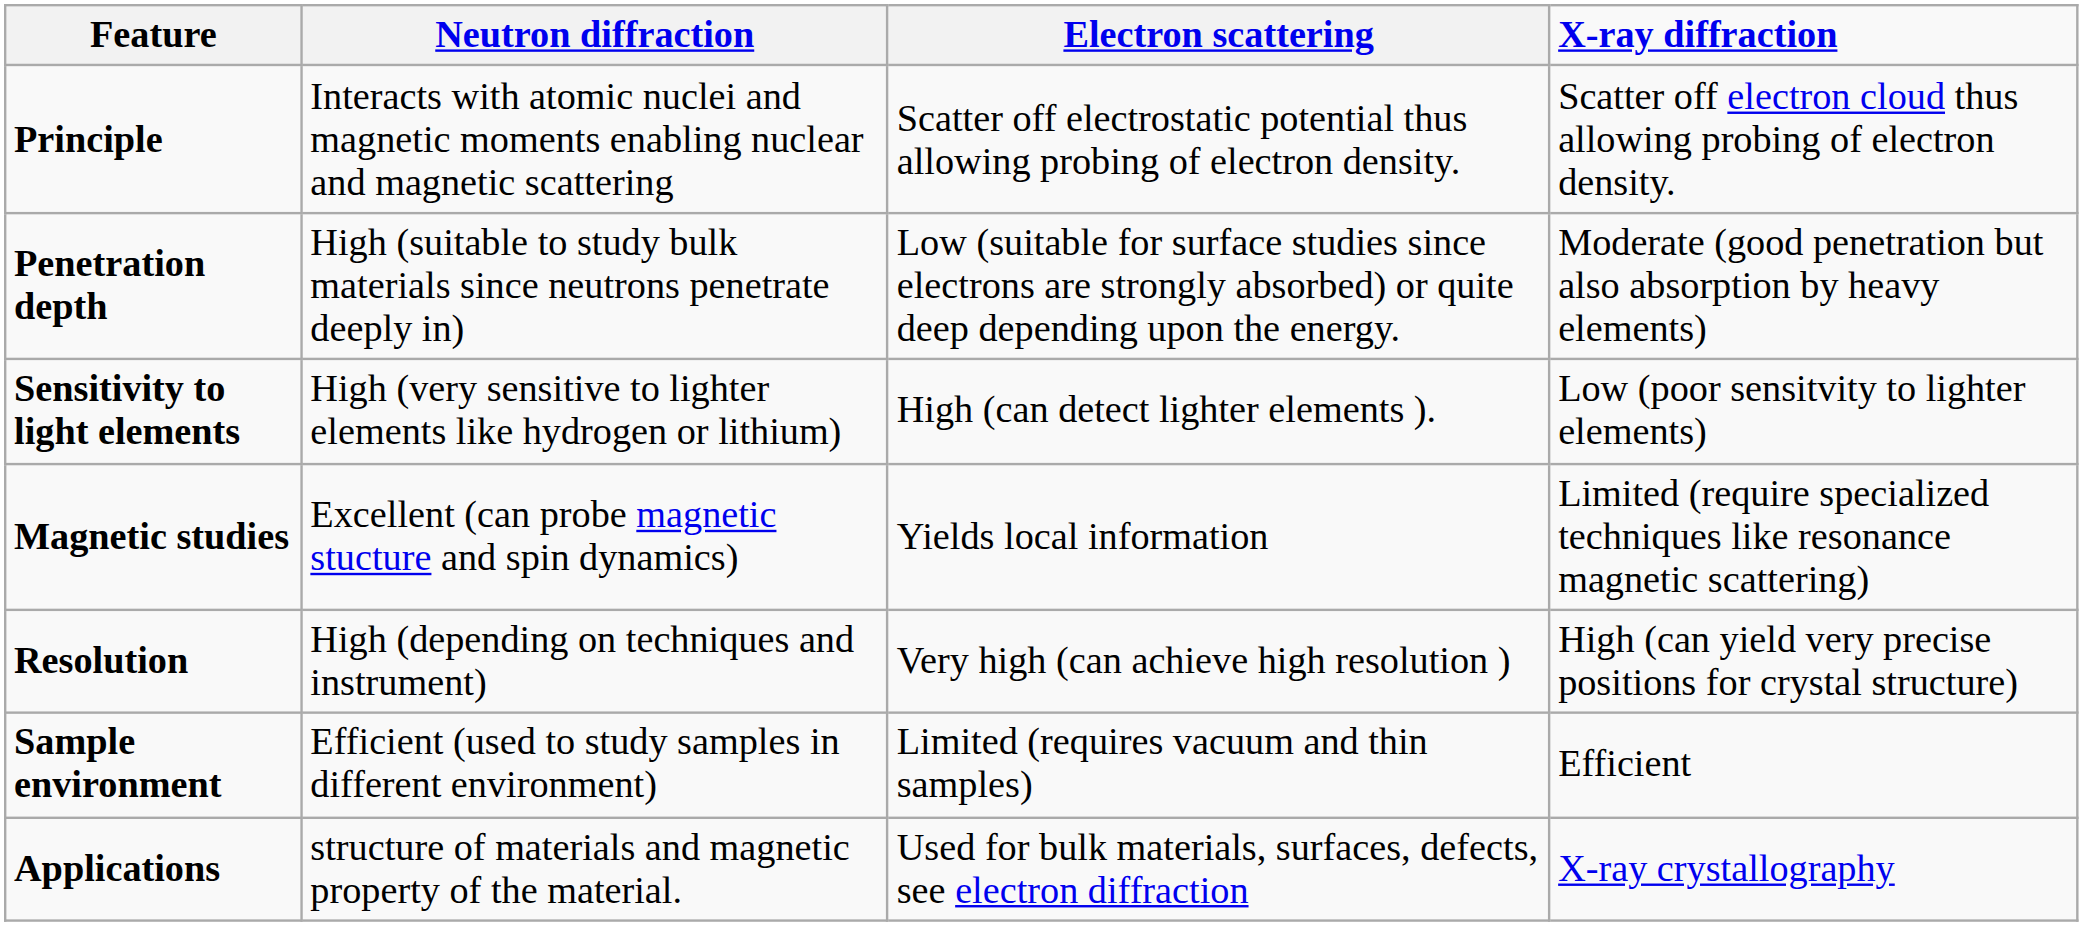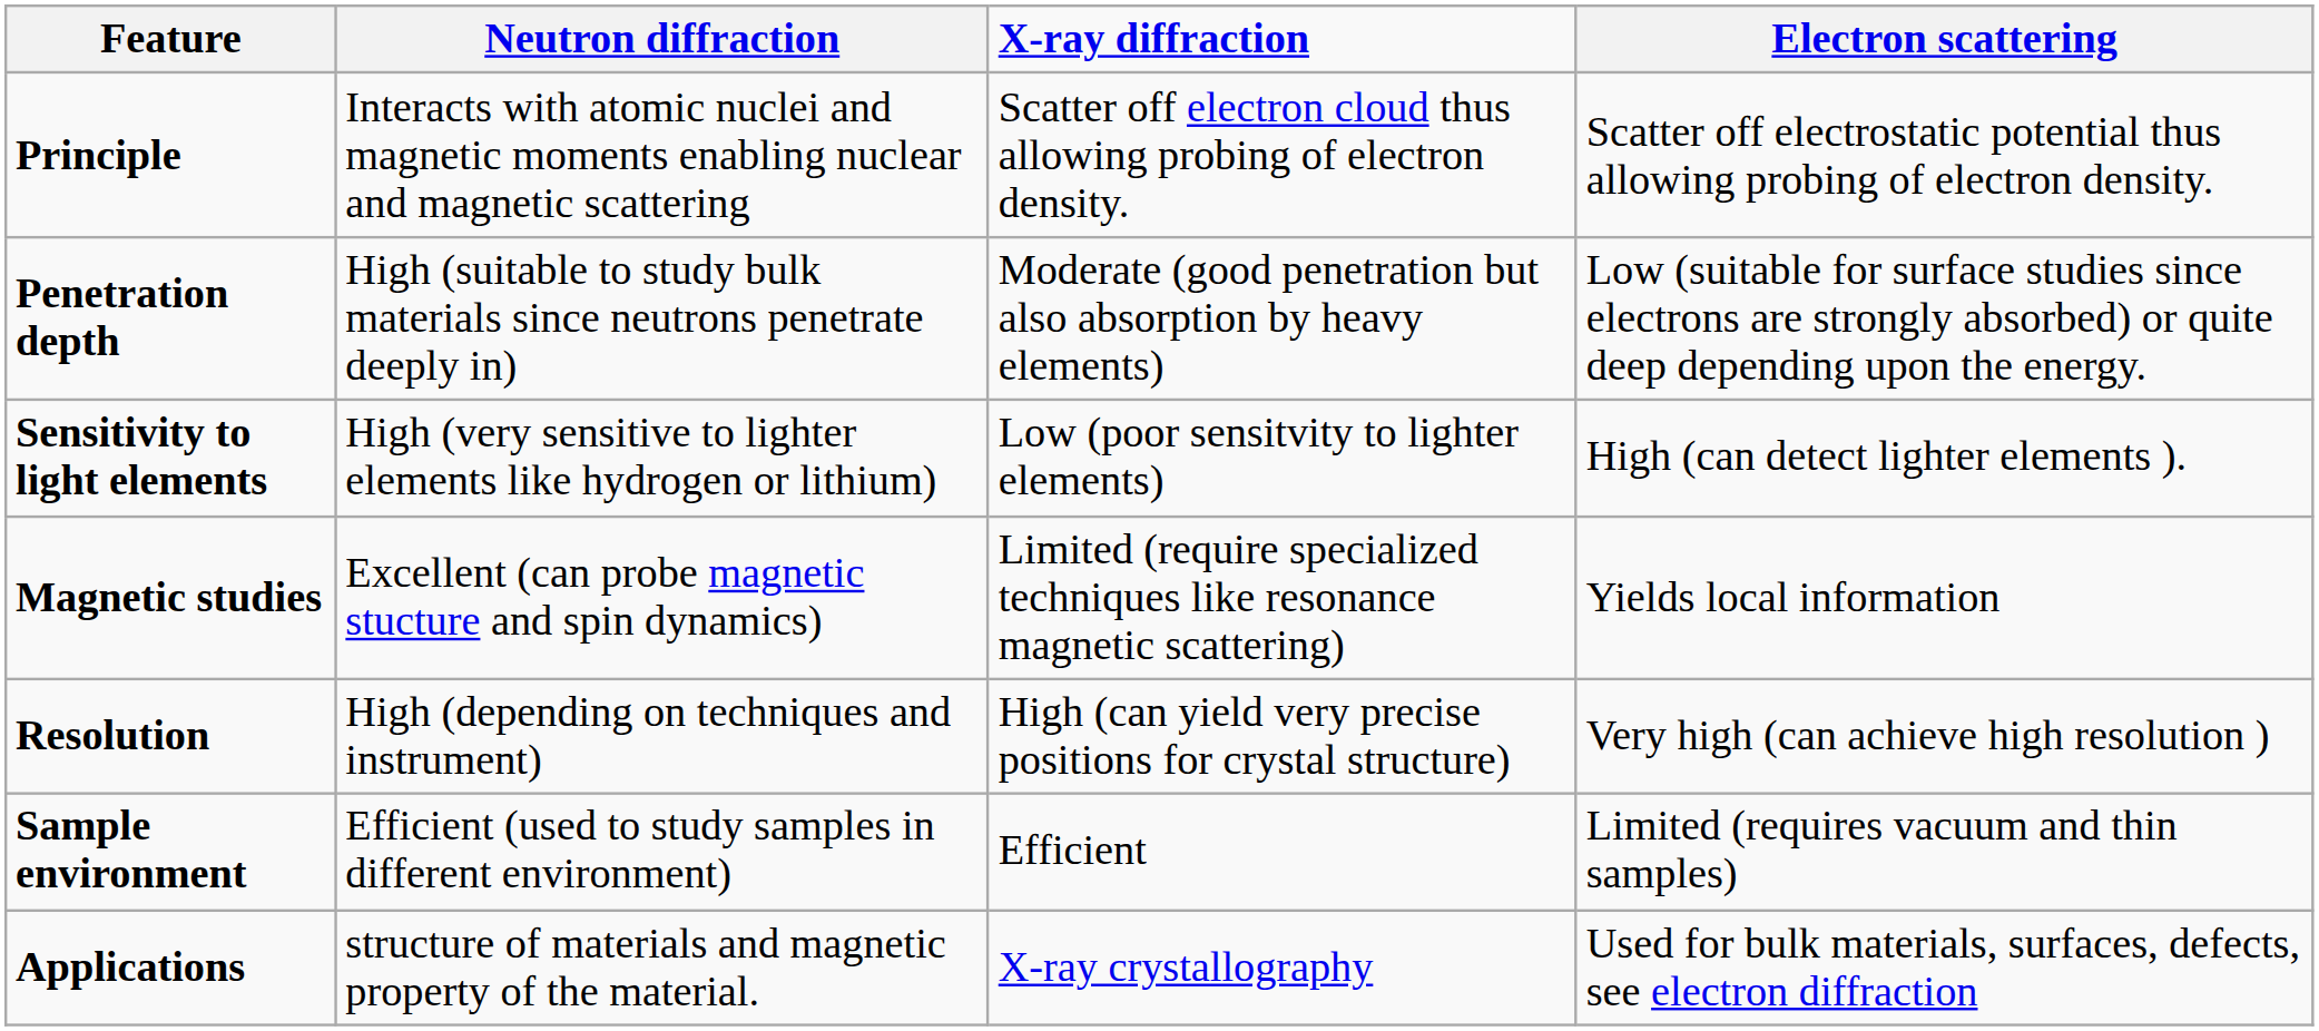 <table class="wikitable">
 <tr>
 <th><strong>Feature</strong></th>
 <th><a href='#'>Neutron diffraction</a></th>
+<td><strong><a href='#'>X-ray diffraction</a></strong></td>
 <th><strong><a href='#'>Electron scattering</a></strong></th>
-<td><strong><a href='#'>X-ray diffraction</a></strong></td>
 </tr>
 <tr>
 <td><strong>Principle</strong></td>
 <td>Interacts with atomic nuclei and magnetic moments enabling nuclear and magnetic scattering </td>
+<td>Scatter off <a href='#'>electron cloud</a> thus allowing probing of electron density.</td>
 <td>Scatter off electrostatic potential thus allowing probing of electron density.</td>
-<td>Scatter off <a href='#'>electron cloud</a> thus allowing probing of electron density.</td>
 </tr>
 <tr>
 <td><strong>Penetration depth</strong></td>
 <td>High (suitable to study bulk materials since neutrons penetrate deeply in)</td>
+<td>Moderate (good penetration but also absorption by heavy elements)</td>
 <td>Low (suitable for surface studies since electrons are strongly absorbed) or quite deep depending upon the energy.</td>
-<td>Moderate (good penetration but also absorption by heavy elements)</td>
 </tr>
 <tr>
 <td><strong>Sensitivity to light elements</strong></td>
 <td>High (very sensitive to lighter elements like hydrogen or lithium) </td>
+<td>Low (poor sensitvity to lighter elements)</td>
 <td>High (can detect lighter elements ).</td>
-<td>Low (poor sensitvity to lighter elements)</td>
 </tr>
 <tr>
 <td><strong>Magnetic studies</strong></td>
 <td>Excellent (can probe <a href='#'>magnetic stucture</a> and spin dynamics) </td>
+<td>Limited (require specialized techniques like resonance magnetic scattering)</td>
 <td>Yields local information</td>
-<td>Limited (require specialized techniques like resonance magnetic scattering)</td>
 </tr>
 <tr>
 <td><strong>Resolution</strong></td>
 <td>High (depending on techniques and instrument) </td>
+<td>High (can yield very precise positions for crystal structure)</td>
 <td>Very high (can achieve high resolution )</td>
-<td>High (can yield very precise positions for crystal structure)</td>
 </tr>
 <tr>
 <td><strong>Sample environment</strong></td>
 <td>Efficient (used to study samples in different environment) </td>
+<td>Efficient</td>
 <td>Limited (requires vacuum and thin samples)</td>
-<td>Efficient</td>
 </tr>
 <tr>
 <td><strong>Applications</strong></td>
 <td>structure of materials and magnetic property of the material. </td>
+<td><a href='#'>X-ray crystallography</a></td>
 <td>Used for bulk materials, surfaces, defects, see <a href='#'>electron diffraction</a></td>
-<td><a href='#'>X-ray crystallography</a></td>
 </tr>
 </table>
